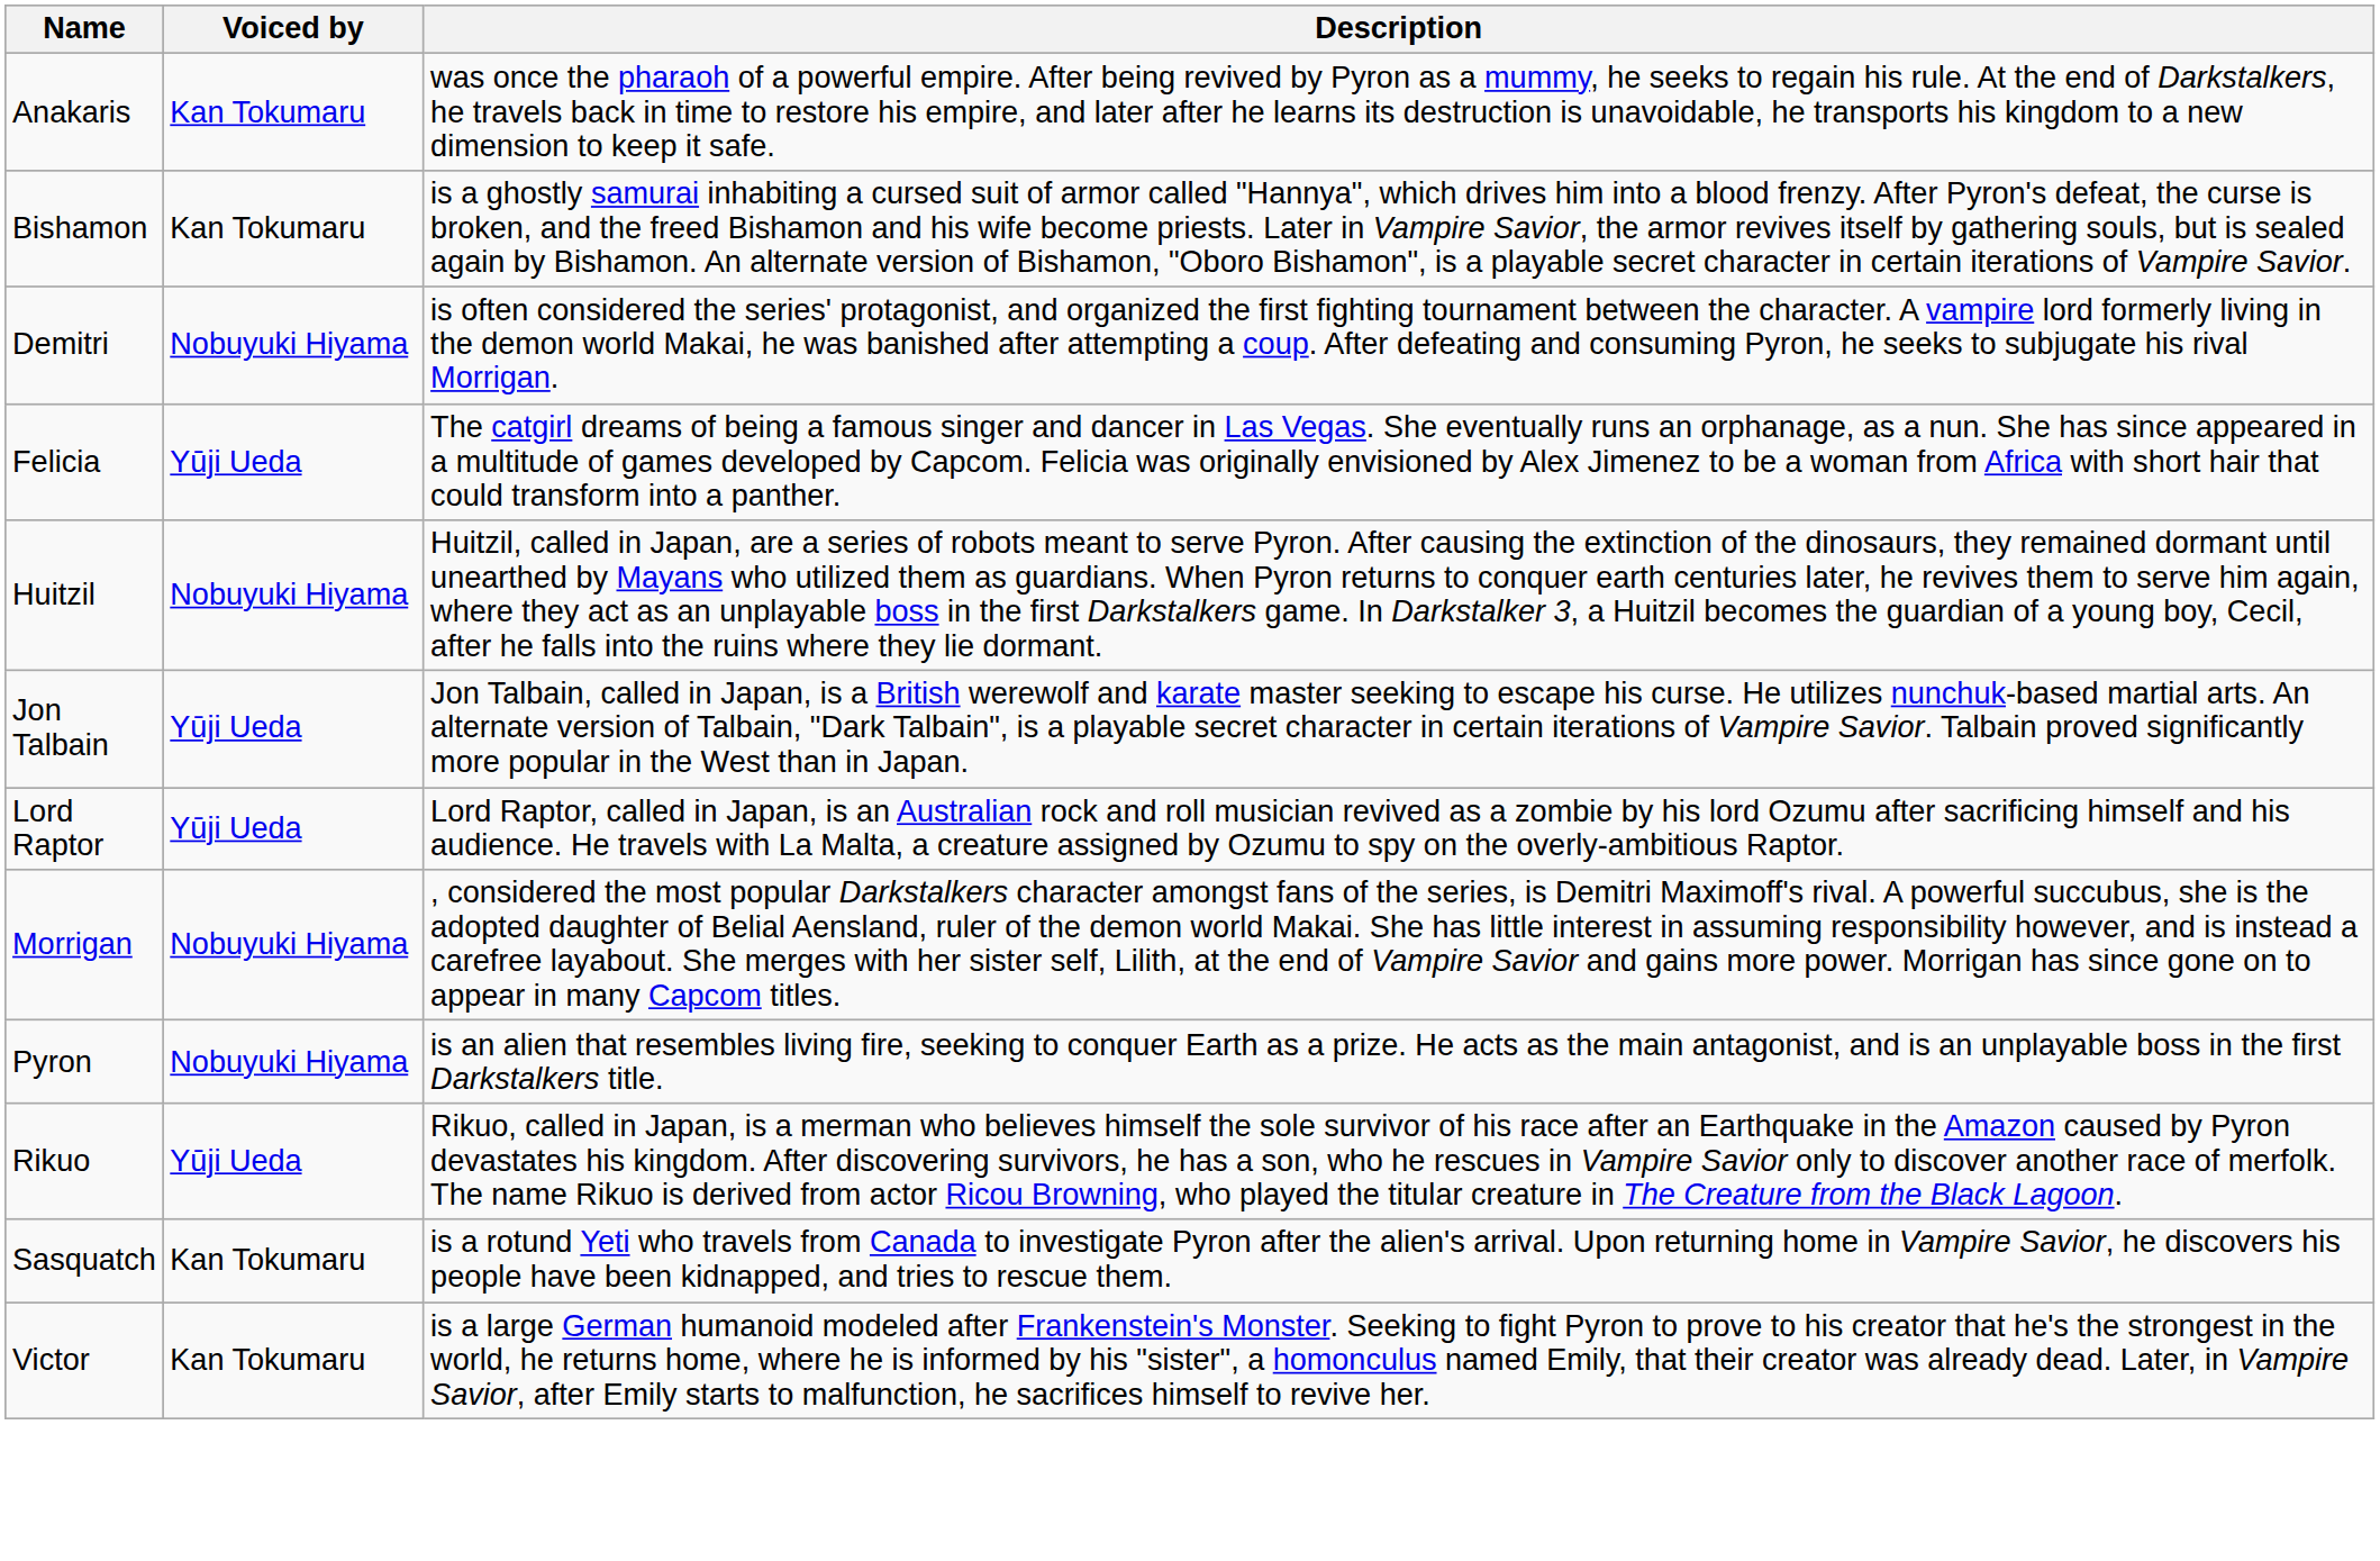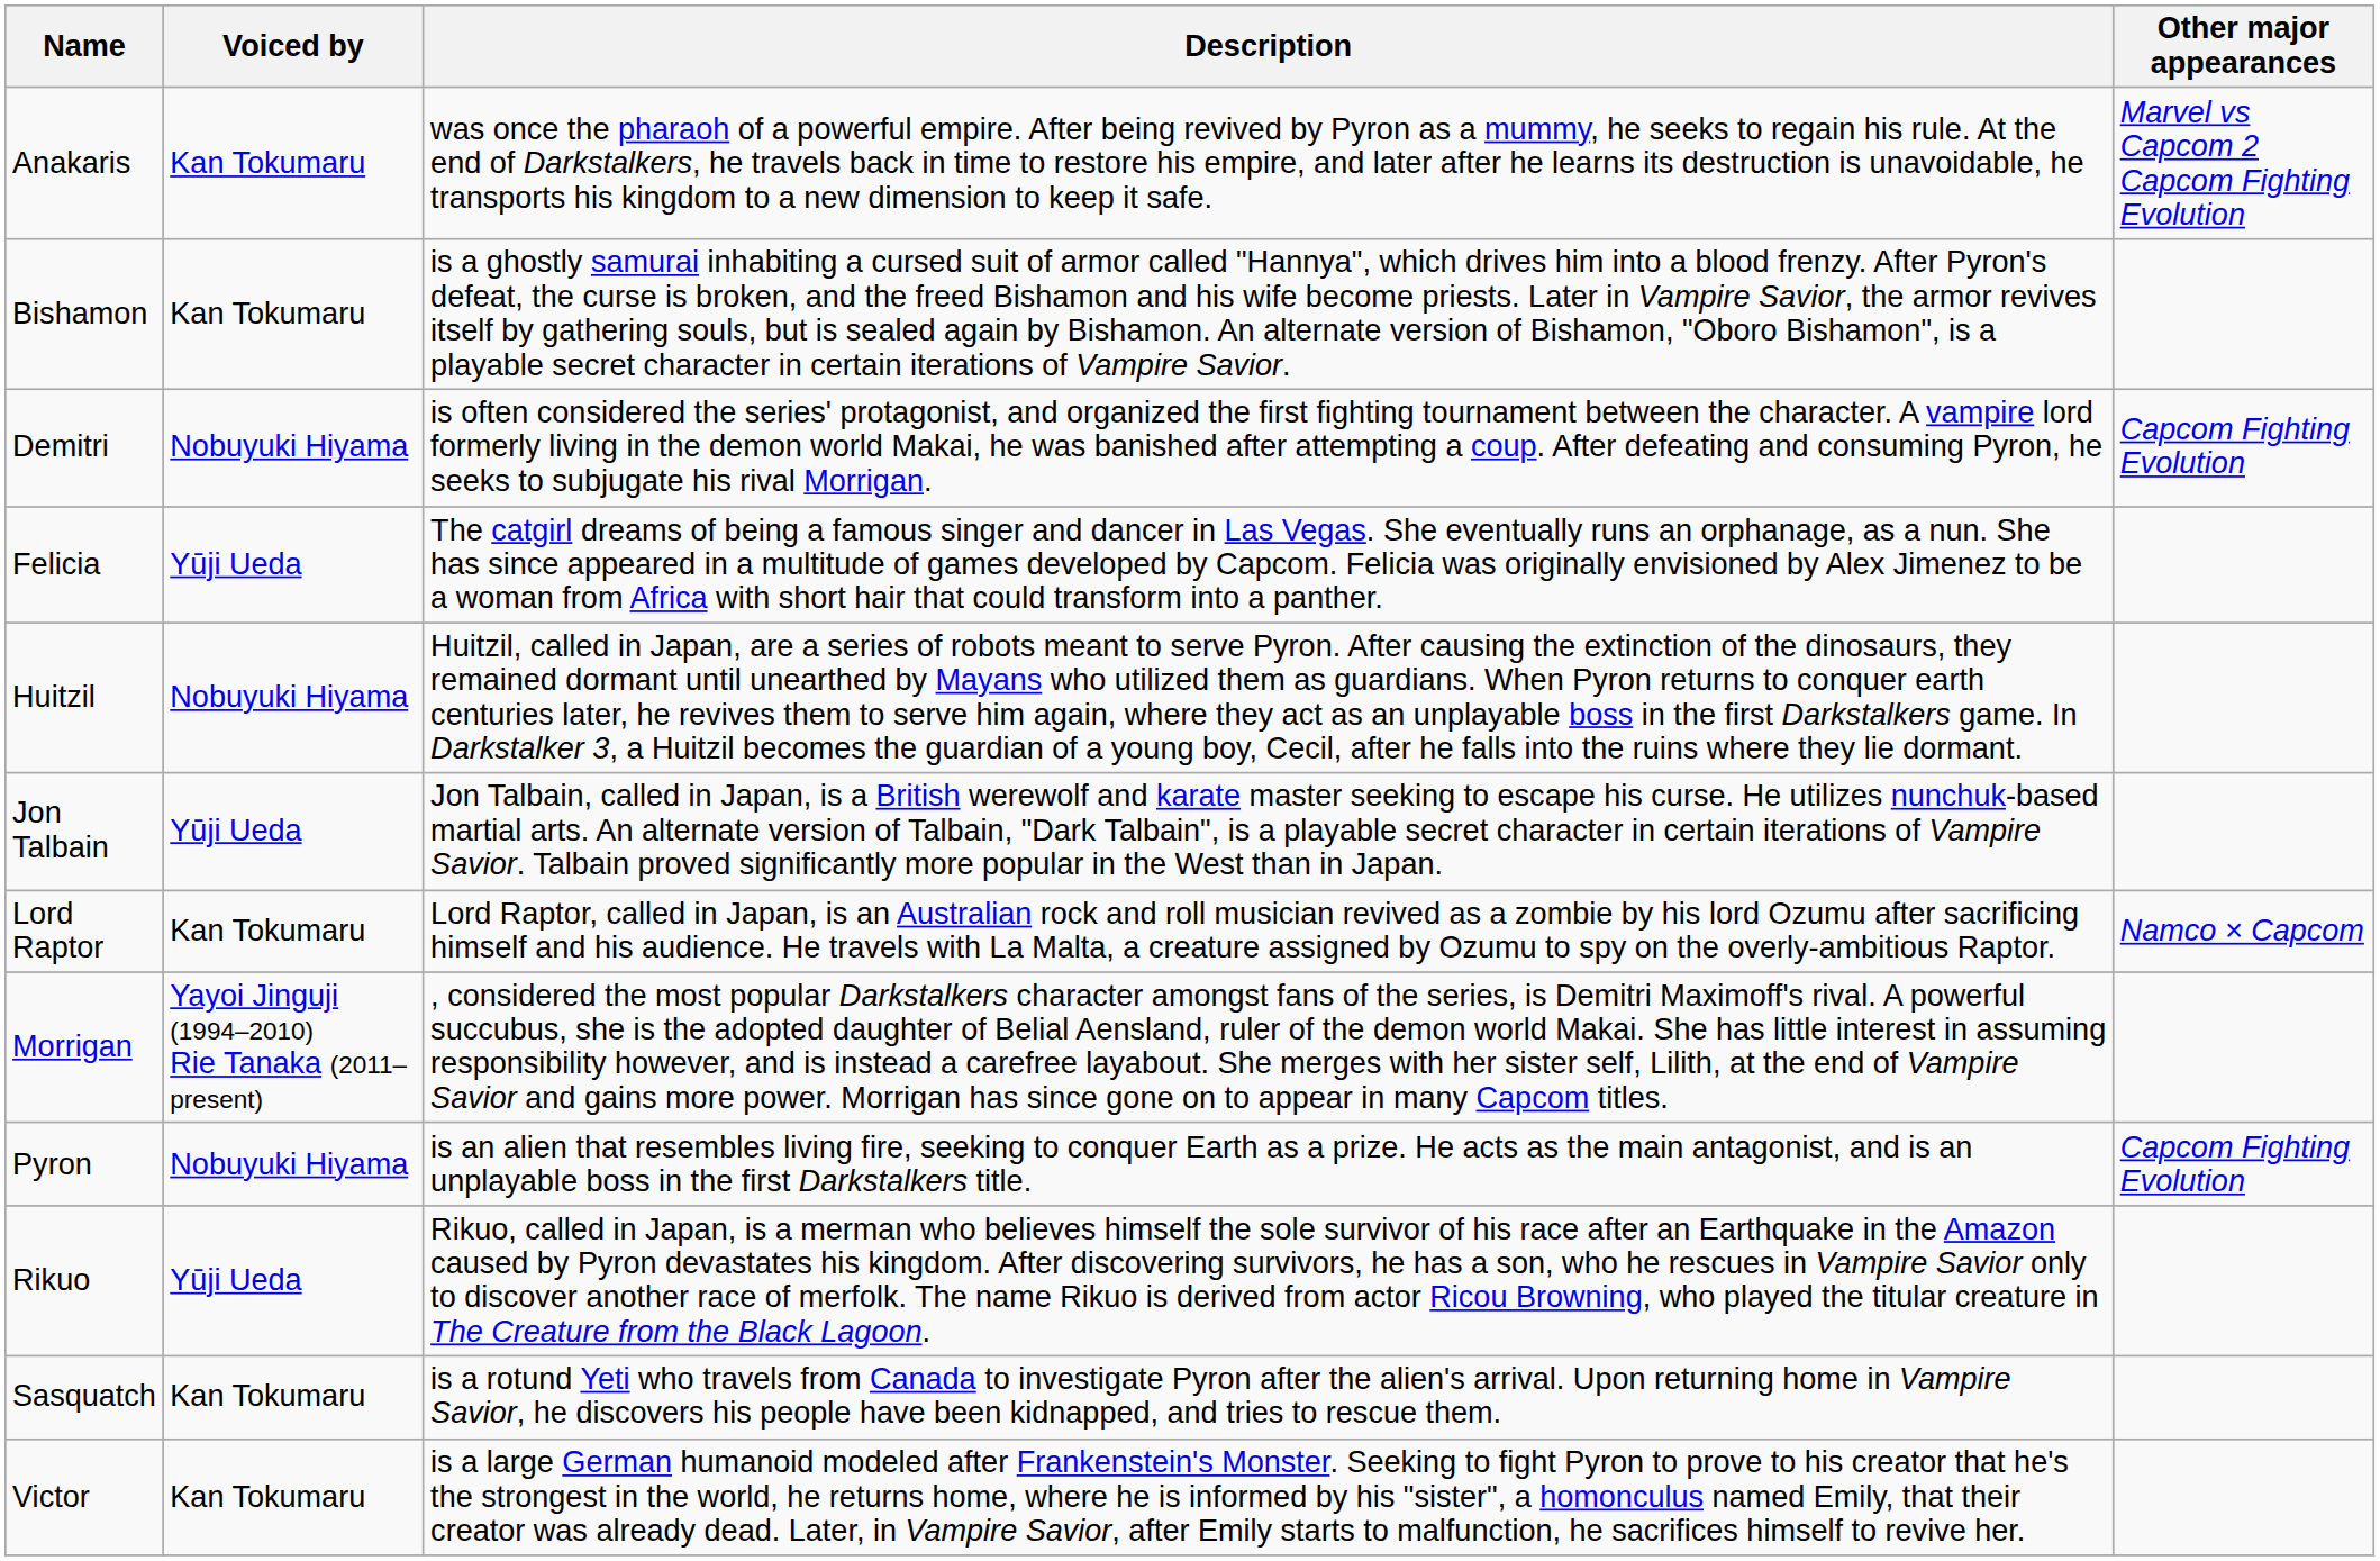 <table class="wikitable sortable">
 <tr>
 <th scope="col" width="6%">Name</th>
 <th scope="col" width="11%">Voiced by</th>
 <th>Description</th>
+<th scope="col" width="11%">Other major appearances</th>
 </tr>
 <tr id="Anakaris">
 <td>Anakaris</td>
 <td><a href='#'>Kan Tokumaru</a></td>
 <td> was once the <a href='#'>pharaoh</a> of a powerful empire. After being revived by Pyron as a <a href='#'>mummy</a>, he seeks to regain his rule. At the end of <em>Darkstalkers</em>, he travels back in time to restore his empire, and  later after he learns its destruction is unavoidable, he transports his kingdom to a new dimension to keep it safe.</td>
+<td><em><a href='#'>Marvel vs Capcom 2</a></em><br><em><a href='#'>Capcom Fighting Evolution</a></em></td>
 </tr>
 <tr id="Bishamon">
 <td>Bishamon</td>
 <td>Kan Tokumaru</td>
 <td> is a ghostly <a href='#'>samurai</a> inhabiting a cursed suit of armor called "Hannya", which drives him into a blood frenzy. After Pyron's defeat, the curse is broken, and the freed Bishamon and his wife become priests. Later in <em>Vampire Savior</em>, the armor revives itself by gathering souls, but is sealed again by Bishamon. An alternate version of Bishamon, "Oboro Bishamon", is a playable secret character in certain iterations of <em>Vampire Savior</em>.</td>
+<td></td>
 </tr>
 <tr id="Demitri">
 <td>Demitri</td>
 <td><a href='#'>Nobuyuki Hiyama</a></td>
 <td> is often considered the series' protagonist, and organized the first fighting tournament between the character. A <a href='#'>vampire</a> lord formerly living in the demon world Makai, he was banished after attempting a <a href='#'>coup</a>. After defeating and consuming Pyron, he seeks to subjugate his rival <a href='#'>Morrigan</a>.</td>
+<td><em><a href='#'>Capcom Fighting Evolution</a></em></td>
 </tr>
 <tr id="Felicia">
 <td>Felicia</td>
 <td><a href='#'>Yūji Ueda</a></td>
 <td>The <a href='#'>catgirl</a>  dreams of being a famous singer and dancer in <a href='#'>Las Vegas</a>. She eventually runs an orphanage, as a nun. She has since appeared in a multitude of games developed by Capcom. Felicia was originally envisioned by Alex Jimenez to be a woman from <a href='#'>Africa</a> with short hair that could transform into a panther.</td>
+<td></td>
 </tr>
 <tr id="Huitzil">
 <td>Huitzil</td>
 <td><a href='#'>Nobuyuki Hiyama</a></td>
 <td>Huitzil, called  in Japan, are a series of robots meant to serve Pyron. After causing the extinction of the dinosaurs, they remained dormant until unearthed by <a href='#'>Mayans</a> who utilized them as guardians. When Pyron returns to conquer earth centuries later, he revives them to serve him again, where they act as an unplayable <a href='#'>boss</a> in the first <em>Darkstalkers</em> game. In <em>Darkstalker 3</em>, a Huitzil becomes the guardian of a young boy, Cecil, after he falls into the ruins where they lie dormant.</td>
+<td></td>
 </tr>
 <tr id="Talbain">
 <td>Jon Talbain</td>
 <td><a href='#'>Yūji Ueda</a></td>
 <td>Jon Talbain, called  in Japan, is a <a href='#'>British</a> werewolf and <a href='#'>karate</a> master seeking to escape his curse. He utilizes <a href='#'>nunchuk</a>-based martial arts. An alternate version of Talbain, "Dark Talbain", is a playable secret character in certain iterations of <em>Vampire Savior</em>. Talbain proved significantly more popular in the West than in Japan.</td>
+<td></td>
 </tr>
 <tr id="Raptor">
 <td>Lord Raptor</td>
-<td><a href='#'>Yūji Ueda</a></td>
+<td>Kan Tokumaru</td>
 <td>Lord Raptor, called  in Japan, is an <a href='#'>Australian</a> rock and roll musician revived as a zombie by his lord Ozumu after sacrificing himself and his audience. He travels with La Malta, a creature assigned by Ozumu to spy on the overly-ambitious Raptor.</td>
+<td><em><a href='#'>Namco × Capcom</a></em></td>
 </tr>
 <tr id="Morrigan">
 <td><a href='#'>Morrigan</a></td>
-<td><a href='#'>Nobuyuki Hiyama</a></td>
+<td><a href='#'>Yayoi Jinguji</a> <small>(1994–2010)</small><br><a href='#'>Rie Tanaka</a> <small>(2011–present)</small></td>
 <td>, considered the most popular <em>Darkstalkers</em> character amongst fans of the series, is Demitri Maximoff's rival. A powerful succubus, she is the adopted daughter of Belial Aensland, ruler of the demon world Makai. She has little interest in assuming responsibility however, and is instead a carefree layabout. She merges with her sister self, Lilith, at the end of <em>Vampire Savior</em> and gains more power. Morrigan has since gone on to appear in many <a href='#'>Capcom</a> titles.</td>
+<td></td>
 </tr>
 <tr id="Pyron">
 <td>Pyron</td>
 <td><a href='#'>Nobuyuki Hiyama</a></td>
 <td> is an alien that resembles living fire, seeking to conquer Earth as a prize. He acts as the main antagonist, and is an unplayable boss in the first <em>Darkstalkers</em> title.</td>
+<td><em><a href='#'>Capcom Fighting Evolution</a></em></td>
 </tr>
 <tr id="Rikuo">
 <td>Rikuo</td>
 <td><a href='#'>Yūji Ueda</a></td>
 <td>Rikuo, called  in Japan, is a merman who believes himself the sole survivor of his race after an Earthquake in the <a href='#'>Amazon</a> caused by Pyron devastates his kingdom. After discovering survivors, he has a son, who he rescues in <em>Vampire Savior</em> only to discover another race of merfolk. The name Rikuo is derived from actor <a href='#'>Ricou Browning</a>, who played the titular creature in <em><a href='#'>The Creature from the Black Lagoon</a></em>.</td>
+<td></td>
 </tr>
 <tr id="Sasquatch">
 <td>Sasquatch</td>
 <td>Kan Tokumaru</td>
 <td> is a rotund <a href='#'>Yeti</a> who travels from <a href='#'>Canada</a> to investigate Pyron after the alien's arrival. Upon returning home in <em>Vampire Savior</em>,  he discovers his people have been kidnapped, and tries to rescue them.</td>
+<td></td>
 </tr>
 <tr id="Victor">
 <td>Victor</td>
 <td>Kan Tokumaru</td>
 <td> is a large <a href='#'>German</a> humanoid modeled after <a href='#'>Frankenstein's Monster</a>. Seeking to fight Pyron to prove to his creator  that he's the strongest in the world, he returns home, where he is informed by his "sister", a <a href='#'>homonculus</a> named Emily, that their creator was already dead. Later, in <em>Vampire Savior</em>, after Emily starts to malfunction, he sacrifices himself to revive her.</td>
+<td></td>
 </tr>
 </table>
